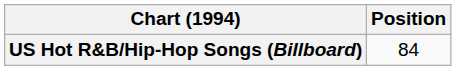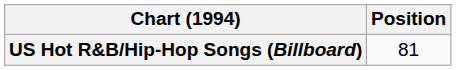 <table class="wikitable plainrowheaders" style="text-align:center">
 <tr>
 <th scope="col">Chart (1994)</th>
 <th scope="col">Position</th>
 </tr>
 <tr>
 <th scope="row">US Hot R&B/Hip-Hop Songs (<em>Billboard</em>)</th>
-<td>84</td>
+<td>81</td>
 </tr>
 </table>
